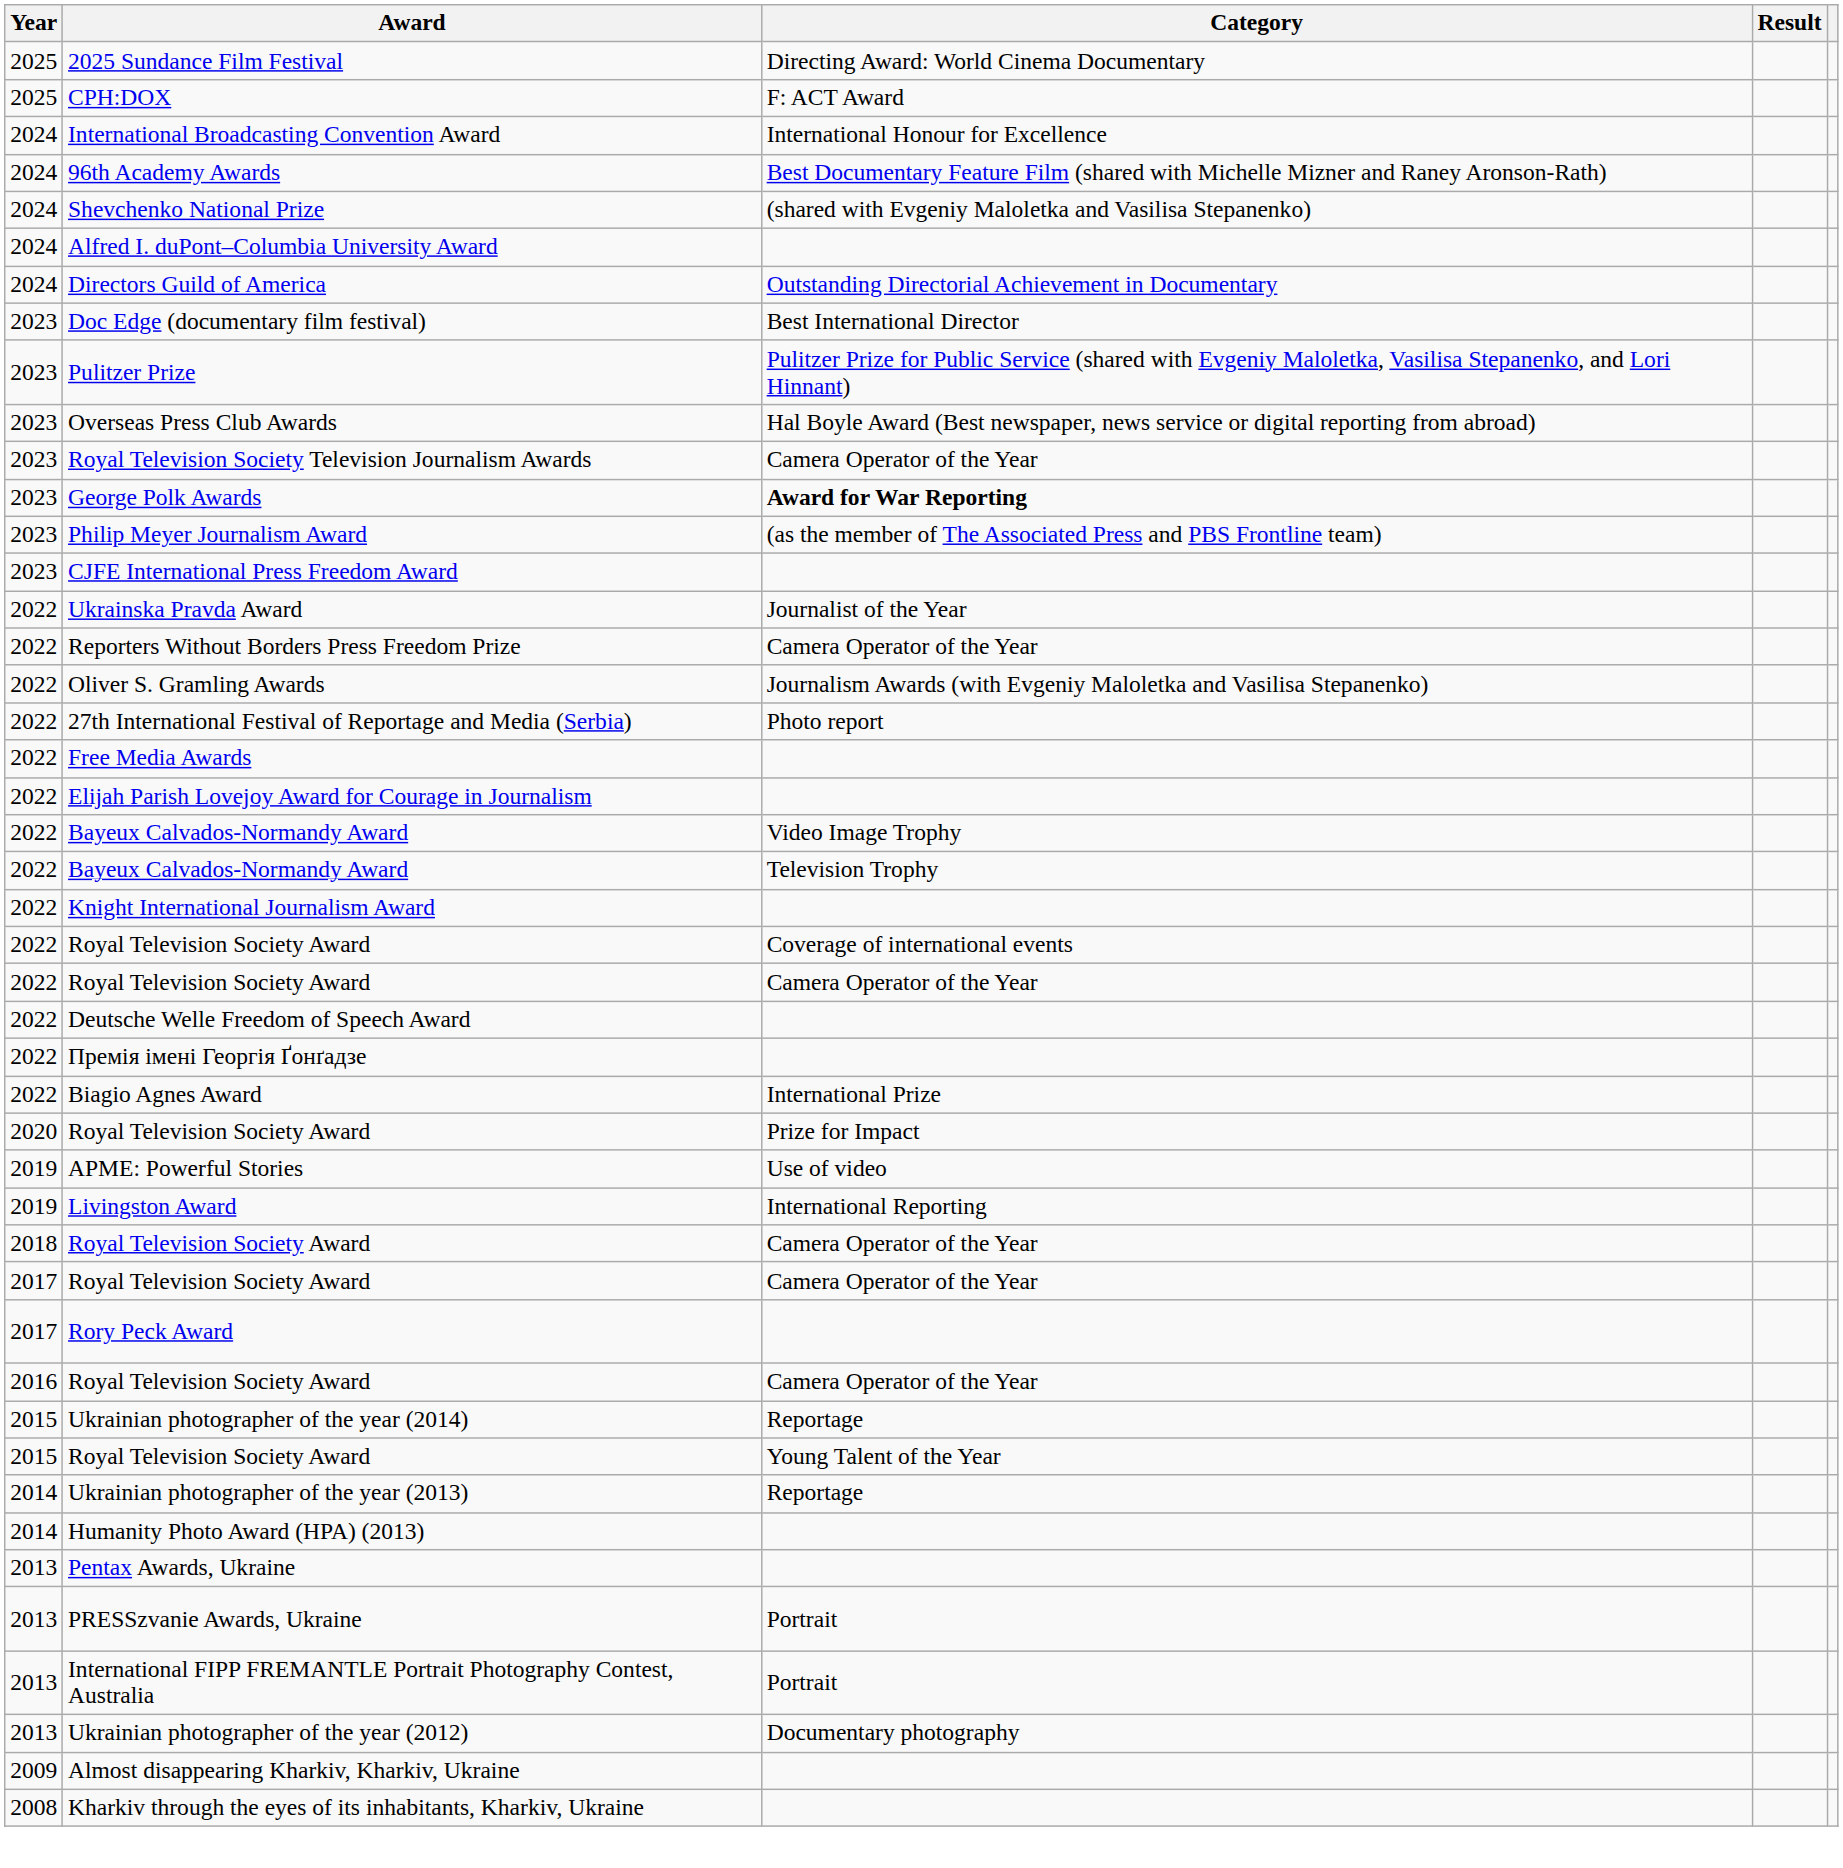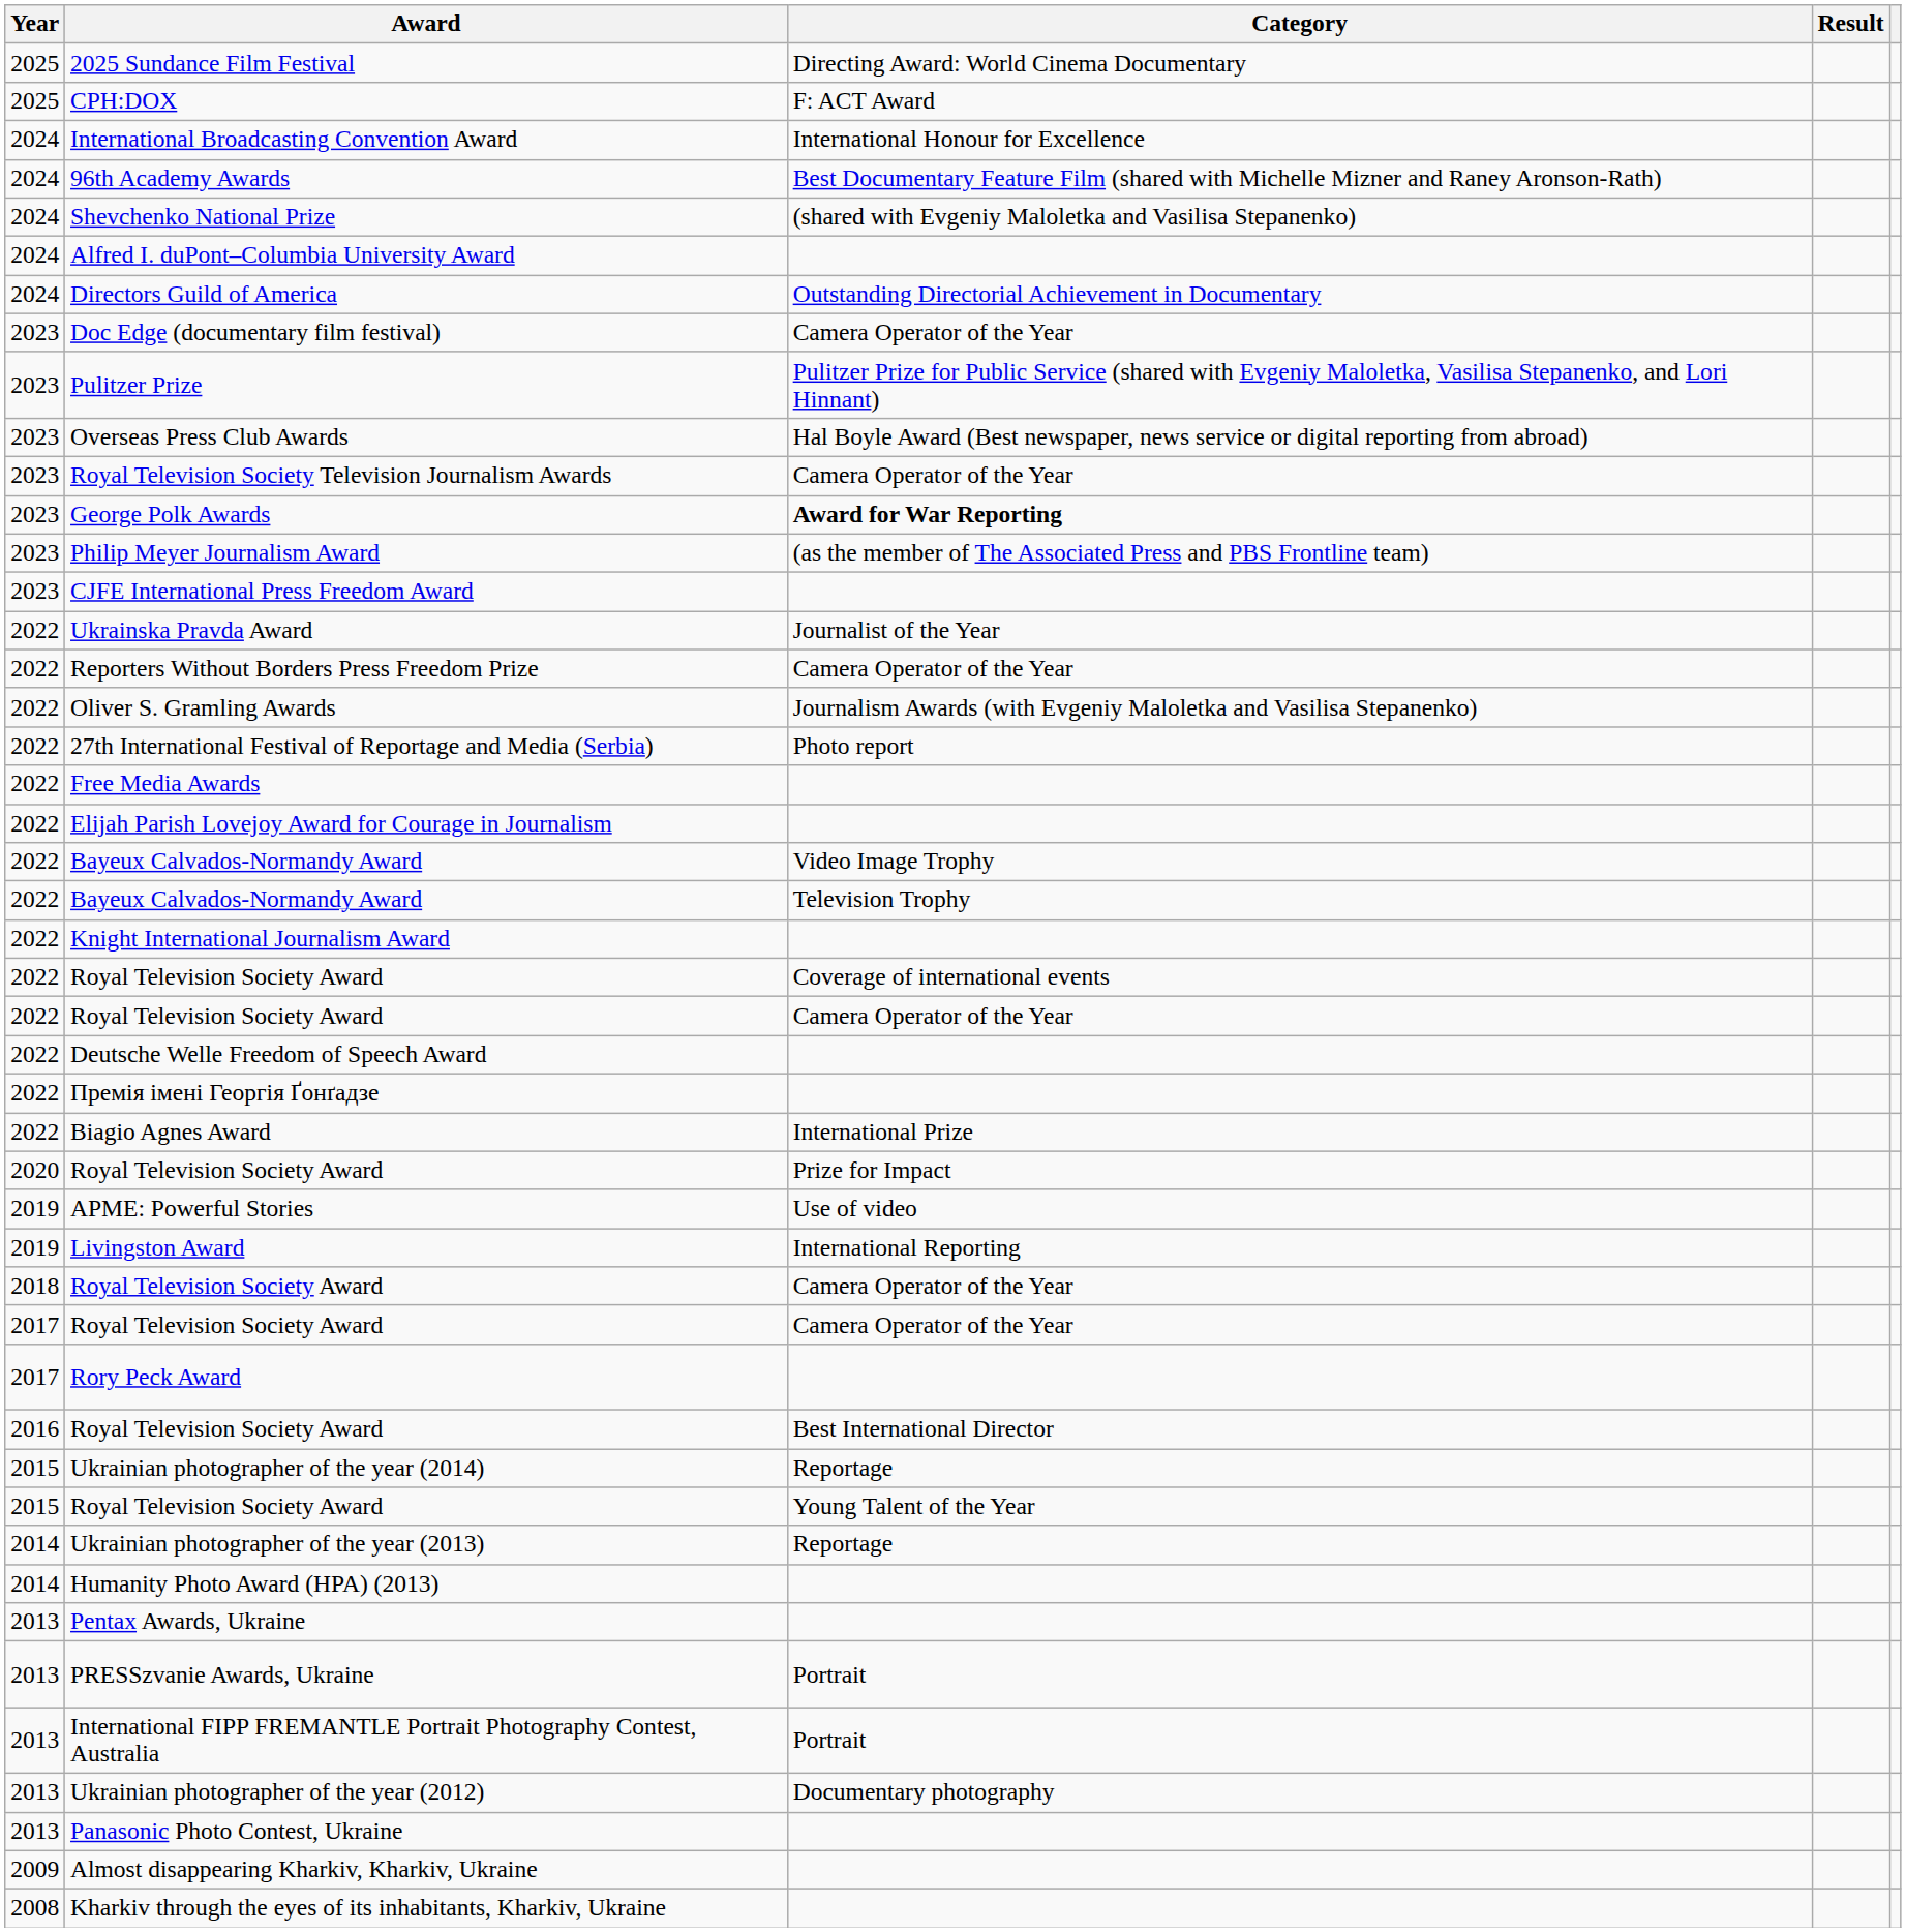 <table class="wikitable sortable">
 <tr>
 <th>Year</th>
 <th>Award</th>
 <th>Category</th>
 <th>Result</th>
 <th scope="col" class="unsortable"></th>
 </tr>
 <tr>
 <td>2025</td>
 <td><a href='#'>2025 Sundance Film Festival</a></td>
 <td>Directing Award: World Cinema Documentary</td>
 <td></td>
 <td></td>
 </tr>
 <tr>
 <td>2025</td>
 <td><a href='#'>CPH:DOX</a></td>
 <td>F: ACT Award</td>
 <td></td>
 <td></td>
 </tr>
 <tr>
 <td>2024</td>
 <td><a href='#'>International Broadcasting Convention</a> Award</td>
 <td>International Honour for Excellence</td>
 <td></td>
 <td style="text-align:center;"></td>
 </tr>
 <tr>
 <td>2024</td>
 <td><a href='#'>96th Academy Awards</a></td>
 <td><a href='#'>Best Documentary Feature Film</a> (shared with Michelle Mizner and Raney Aronson-Rath)</td>
 <td></td>
 <td style="text-align:center;"></td>
 </tr>
 <tr>
 <td>2024</td>
 <td><a href='#'>Shevchenko National Prize</a></td>
 <td>(shared with Evgeniy Maloletka and Vasilisa Stepanenko)</td>
 <td></td>
 <td style="text-align:center;"></td>
 </tr>
 <tr>
 <td>2024</td>
 <td><a href='#'>Alfred I. duPont–Columbia University Award</a></td>
 <td></td>
 <td></td>
 <td style="text-align:center;"></td>
 </tr>
 <tr>
 <td>2024</td>
 <td><a href='#'>Directors Guild of America</a></td>
 <td><a href='#'>Outstanding Directorial Achievement in Documentary</a></td>
 <td></td>
 <td style="text-align:center;"></td>
 </tr>
 <tr>
 <td>2023</td>
 <td><a href='#'>Doc Edge</a> (documentary film festival)</td>
-<td>Best International Director</td>
+<td>Camera Operator of the Year</td>
 <td></td>
 <td style="text-align:center;"></td>
 </tr>
 <tr>
 <td>2023</td>
 <td><a href='#'>Pulitzer Prize</a></td>
 <td><a href='#'>Pulitzer Prize for Public Service</a> (shared with <a href='#'>Evgeniy Maloletka</a>, <a href='#'>Vasilisa Stepanenko</a>, and <a href='#'>Lori Hinnant</a>)</td>
 <td></td>
 <td style="text-align:center;"></td>
 </tr>
 <tr>
 <td>2023</td>
 <td>Overseas Press Club Awards</td>
 <td>Hal Boyle Award (Best newspaper, news service or digital reporting from abroad)</td>
 <td></td>
 <td style="text-align:center;"></td>
 </tr>
 <tr>
 <td>2023</td>
 <td><a href='#'>Royal Television Society</a> Television Journalism Awards</td>
 <td>Camera Operator of the Year</td>
 <td></td>
 <td style="text-align:center;"></td>
 </tr>
 <tr>
 <td>2023</td>
 <td><a href='#'>George Polk Awards</a></td>
 <td><strong>Award for War Reporting</strong></td>
 <td></td>
 <td style="text-align:center;"></td>
 </tr>
 <tr>
 <td>2023</td>
 <td><a href='#'>Philip Meyer Journalism Award</a></td>
 <td>(as the member of <a href='#'>The Associated Press</a> and <a href='#'>PBS Frontline</a> team)</td>
 <td></td>
 <td style="text-align:center;"></td>
 </tr>
 <tr>
 <td>2023</td>
 <td><a href='#'>CJFE International Press Freedom Award</a></td>
 <td></td>
 <td></td>
 <td style="text-align:center;"></td>
 </tr>
 <tr>
 <td>2022</td>
 <td><a href='#'>Ukrainska Pravda</a> Award</td>
 <td>Journalist of the Year</td>
 <td></td>
 <td style="text-align:center;"></td>
 </tr>
 <tr>
 <td>2022</td>
 <td>Reporters Without Borders Press Freedom Prize</td>
 <td>Camera Operator of the Year</td>
 <td></td>
 <td style="text-align:center;"></td>
 </tr>
 <tr>
 <td>2022</td>
 <td>Oliver S. Gramling Awards</td>
 <td>Journalism Awards (with Evgeniy Maloletka and Vasilisa Stepanenko)</td>
 <td></td>
 <td style="text-align:center;"></td>
 </tr>
 <tr>
 <td>2022</td>
 <td>27th International Festival of Reportage and Media (<a href='#'>Serbia</a>)</td>
 <td>Photo report</td>
 <td></td>
 <td style="text-align:center;"></td>
 </tr>
 <tr>
 <td>2022</td>
 <td><a href='#'>Free Media Awards</a></td>
 <td></td>
 <td></td>
 <td style="text-align:center;"></td>
 </tr>
 <tr>
 <td>2022</td>
 <td><a href='#'>Elijah Parish Lovejoy Award for Courage in Journalism</a></td>
 <td></td>
 <td></td>
 <td style="text-align:center;"></td>
 </tr>
 <tr>
 <td>2022</td>
 <td><a href='#'>Bayeux Calvados-Normandy Award</a></td>
 <td>Video Image Trophy</td>
 <td></td>
 <td style="text-align:center;"></td>
 </tr>
 <tr>
 <td>2022</td>
 <td><a href='#'>Bayeux Calvados-Normandy Award</a></td>
 <td>Television Trophy</td>
 <td></td>
 <td style="text-align:center;"></td>
 </tr>
 <tr>
 <td>2022</td>
 <td><a href='#'>Knight International Journalism Award</a></td>
 <td></td>
 <td></td>
 <td style="text-align:center;"></td>
 </tr>
 <tr>
 <td>2022</td>
 <td>Royal Television Society Award</td>
 <td>Coverage of international events</td>
 <td></td>
 <td style="text-align:center;"></td>
 </tr>
 <tr>
 <td>2022</td>
 <td>Royal Television Society Award</td>
 <td>Camera Operator of the Year</td>
 <td></td>
 <td style="text-align:center;"></td>
 </tr>
 <tr>
 <td>2022</td>
 <td>Deutsche Welle Freedom of Speech Award</td>
 <td></td>
 <td></td>
 <td style="text-align:center;"></td>
 </tr>
 <tr>
 <td>2022</td>
 <td>Премія імені Георгія Ґонґадзе</td>
 <td></td>
 <td></td>
 <td style="text-align:center;"></td>
 </tr>
 <tr>
 <td>2022</td>
 <td>Biagio Agnes Award</td>
 <td>International Prize</td>
 <td></td>
 <td style="text-align:center;"></td>
 </tr>
 <tr>
 <td>2020</td>
 <td>Royal Television Society Award</td>
 <td>Prize for Impact</td>
 <td></td>
 <td style="text-align:center;"><br></td>
 </tr>
 <tr>
 <td>2019</td>
 <td>APME: Powerful Stories</td>
 <td>Use of video</td>
 <td></td>
 <td style="text-align:center;"></td>
 </tr>
 <tr>
 <td>2019</td>
 <td><a href='#'>Livingston Award</a></td>
 <td>International Reporting</td>
 <td></td>
 <td style="text-align:center;"></td>
 </tr>
 <tr>
 <td>2018</td>
 <td><a href='#'>Royal Television Society</a> Award</td>
 <td>Camera Operator of the Year</td>
 <td></td>
 <td style="text-align:center;"></td>
 </tr>
 <tr>
 <td>2017</td>
 <td>Royal Television Society Award</td>
 <td>Camera Operator of the Year</td>
 <td></td>
 <td style="text-align:center;"></td>
 </tr>
 <tr>
 <td>2017</td>
 <td><a href='#'>Rory Peck Award</a></td>
 <td></td>
 <td></td>
 <td style="text-align:center;"><br><br></td>
 </tr>
 <tr>
 <td>2016</td>
 <td>Royal Television Society Award</td>
-<td>Camera Operator of the Year</td>
+<td>Best International Director</td>
 <td></td>
 <td style="text-align:center;"></td>
 </tr>
 <tr>
 <td>2015</td>
 <td>Ukrainian photographer of the year (2014)</td>
 <td>Reportage</td>
 <td></td>
 <td style="text-align:center;"></td>
 </tr>
 <tr>
 <td>2015</td>
 <td>Royal Television Society Award</td>
 <td>Young Talent of the Year</td>
 <td></td>
 <td style="text-align:center;"></td>
 </tr>
 <tr>
 <td>2014</td>
 <td>Ukrainian photographer of the year (2013)</td>
 <td>Reportage</td>
 <td></td>
 <td style="text-align:center;"><br></td>
 </tr>
 <tr>
 <td>2014</td>
 <td>Humanity Photo Award (HPA) (2013)</td>
 <td></td>
 <td></td>
 <td style="text-align:center;"></td>
 </tr>
 <tr>
 <td>2013</td>
 <td><a href='#'>Pentax</a> Awards, Ukraine</td>
 <td></td>
 <td></td>
 <td style="text-align:center;"></td>
 </tr>
 <tr>
 <td>2013</td>
 <td>PRESSzvanie Awards, Ukraine</td>
 <td>Portrait</td>
 <td></td>
 <td style="text-align:center;"><br><br></td>
 </tr>
 <tr>
 <td>2013</td>
 <td>International FIPP FREMANTLE Portrait Photography Contest, Australia</td>
 <td>Portrait</td>
 <td></td>
 <td style="text-align:center;"></td>
 </tr>
 <tr>
 <td>2013</td>
 <td>Ukrainian photographer of the year (2012)</td>
 <td>Documentary photography</td>
 <td></td>
 <td style="text-align:center;"></td>
 </tr>
 <tr>
+<td>2013</td>
+<td><a href='#'>Panasonic</a> Photo Contest, Ukraine</td>
+<td></td>
+<td></td>
+<td style="text-align:center;"></td>
+</tr>
+<tr>
 <td>2009</td>
 <td>Almost disappearing Kharkiv, Kharkiv, Ukraine</td>
 <td></td>
 <td></td>
 <td style="text-align:center;"></td>
 </tr>
 <tr>
 <td>2008</td>
 <td>Kharkiv through the eyes of its inhabitants, Kharkiv, Ukraine</td>
 <td></td>
 <td></td>
 <td style="text-align:center;"></td>
 </tr>
 </table>
